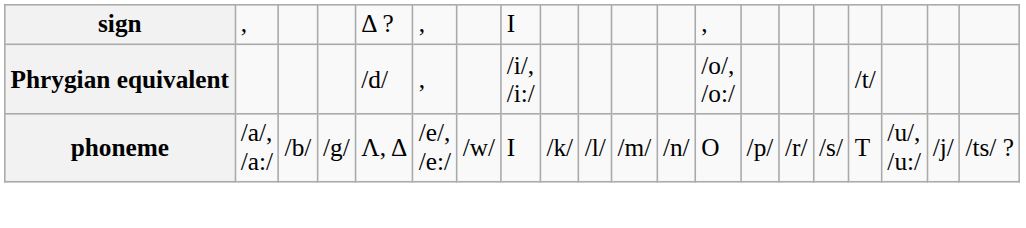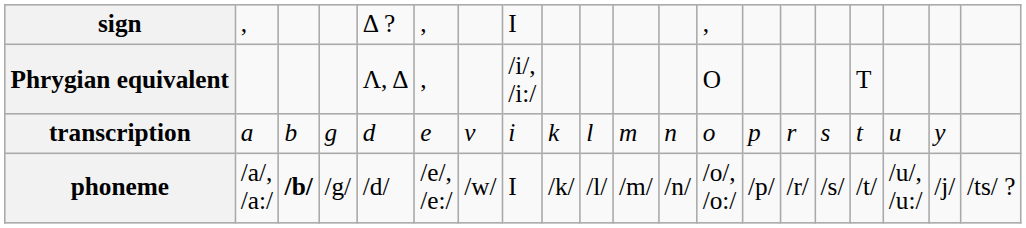 <table class="wikitable">
 <tr>
 <th>sign</th>
 <td>, </td>
 <td></td>
 <td></td>
 <td>Δ ?</td>
 <td>, </td>
 <td></td>
 <td>I</td>
 <td></td>
 <td></td>
 <td></td>
 <td></td>
 <td>, </td>
 <td></td>
 <td></td>
 <td></td>
 <td></td>
 <td></td>
 <td></td>
 <td></td>
 </tr>
 <tr>
 <th>Phrygian equivalent</th>
 <td></td>
 <td></td>
 <td></td>
-<td>/d/</td>
+<td>Λ, Δ</td>
 <td>, </td>
 <td></td>
 <td>/i/, <br>/i:/</td>
 <td></td>
 <td></td>
 <td></td>
 <td></td>
-<td>/o/, <br>/o:/</td>
+<td>O</td>
 <td></td>
 <td></td>
 <td></td>
-<td>/t/</td>
+<td>T</td>
 <td></td>
 <td></td>
 <td></td>
 </tr>
 <tr>
+<th>transcription</th>
+<td><em>a</em></td>
+<td><em>b</em></td>
+<td><em>g</em></td>
+<td><em>d</em></td>
+<td><em>e</em></td>
+<td><em>v</em></td>
+<td><em>i</em></td>
+<td><em>k</em></td>
+<td><em>l</em></td>
+<td><em>m</em></td>
+<td><em>n</em></td>
+<td><em>o</em></td>
+<td><em>p</em></td>
+<td><em>r</em></td>
+<td><em>s</em></td>
+<td><em>t</em></td>
+<td><em>u</em></td>
+<td><em>y</em></td>
+<td></td>
+</tr>
+<tr>
 <th>phoneme</th>
 <td>/a/, <br>/a:/</td>
-<td>/b/</td>
+<td><strong>/b/</strong></td>
 <td>/g/</td>
-<td>Λ, Δ</td>
+<td>/d/</td>
 <td>/e/, <br>/e:/</td>
 <td>/w/</td>
 <td>I</td>
 <td>/k/</td>
 <td>/l/</td>
 <td>/m/</td>
 <td>/n/</td>
-<td>O</td>
+<td>/o/, <br>/o:/</td>
 <td>/p/</td>
 <td>/r/</td>
 <td>/s/</td>
-<td>T</td>
+<td>/t/</td>
 <td>/u/, <br>/u:/</td>
 <td>/j/</td>
 <td>/ts/ ?</td>
 </tr>
 </table>
